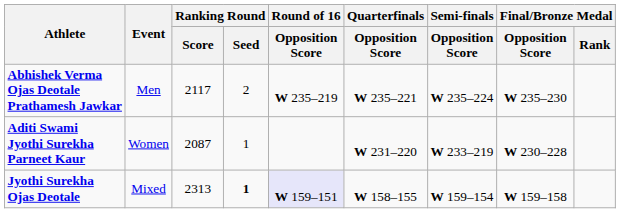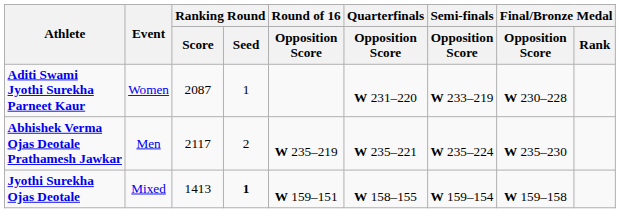 <table class="wikitable" style="text-align:center; font-size:90%">
 <tr>
 <th rowspan="2">Athlete</th>
 <th rowspan="2">Event</th>
 <th colspan="2">Ranking Round</th>
 <th>Round of 16</th>
 <th>Quarterfinals</th>
 <th>Semi-finals</th>
 <th colspan="2">Final/Bronze Medal</th>
 </tr>
 <tr>
 <th>Score</th>
 <th>Seed</th>
 <th>Opposition<br>Score</th>
 <th>Opposition<br>Score</th>
 <th>Opposition<br>Score</th>
 <th>Opposition<br>Score</th>
 <th>Rank</th>
 </tr>
 <tr>
+<td style="text-align:left"><strong><a href='#'>Aditi Swami</a><br><a href='#'>Jyothi Surekha</a><br><a href='#'>Parneet Kaur</a></strong></td>
+<td><a href='#'>Women</a></td>
+<td>2087</td>
+<td>1</td>
+<td></td>
+<td><br><strong>W</strong> 231–220</td>
+<td><br><strong>W</strong> 233–219</td>
+<td><br><strong>W</strong> 230–228</td>
+<td></td>
+</tr>
+<tr>
 <td style="text-align:left"><strong><a href='#'>Abhishek Verma</a><br><a href='#'>Ojas Deotale</a><br><a href='#'>Prathamesh Jawkar</a></strong></td>
 <td><a href='#'>Men</a></td>
 <td>2117</td>
 <td>2</td>
 <td><br><strong>W</strong> 235–219</td>
 <td><br><strong>W</strong> 235–221</td>
 <td><br><strong>W</strong> 235–224</td>
 <td><br><strong>W</strong> 235–230</td>
 <td></td>
 </tr>
 <tr>
-<td style="text-align:left"><strong><a href='#'>Aditi Swami</a><br><a href='#'>Jyothi Surekha</a><br><a href='#'>Parneet Kaur</a></strong></td>
-<td><a href='#'>Women</a></td>
-<td>2087</td>
-<td>1</td>
-<td></td>
-<td><br><strong>W</strong> 231–220</td>
-<td><br><strong>W</strong> 233–219</td>
-<td><br><strong>W</strong> 230–228</td>
-<td></td>
-</tr>
-<tr>
 <td style="text-align:left"><strong><a href='#'>Jyothi Surekha</a><br><a href='#'>Ojas Deotale</a></strong></td>
 <td><a href='#'>Mixed</a></td>
-<td>2313</td>
+<td>1413</td>
 <td><strong>1</strong></td>
-<td style="background: lavender;"><br><strong>W</strong> 159–151</td>
+<td><br><strong>W</strong> 159–151</td>
 <td><br><strong>W</strong> 158–155</td>
 <td><br><strong>W</strong> 159–154</td>
 <td><br><strong>W</strong> 159–158</td>
 <td></td>
 </tr>
 </table>
